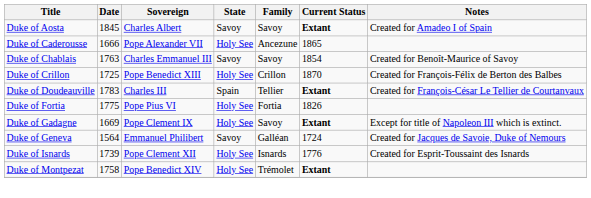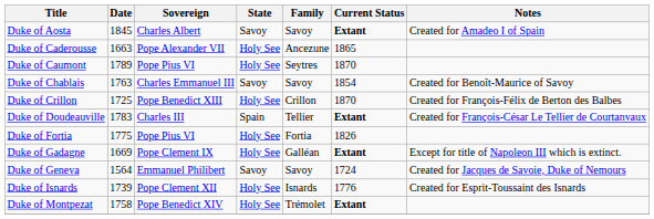 <table class="wikitable sortable">
 <tr>
 <th>Title</th>
 <th>Date</th>
 <th>Sovereign</th>
 <th>State</th>
 <th>Family</th>
 <th>Current Status</th>
 <th>Notes</th>
 </tr>
 <tr>
 <td><a href='#'>Duke of Aosta</a></td>
 <td>1845</td>
 <td><a href='#'>Charles Albert</a></td>
 <td>Savoy</td>
 <td>Savoy</td>
 <td><strong>Extant</strong></td>
 <td>Created for <a href='#'>Amadeo I of Spain</a></td>
 </tr>
 <tr>
 <td><a href='#'>Duke of Caderousse</a></td>
-<td>1666</td>
+<td>1663</td>
 <td><a href='#'>Pope Alexander VII</a></td>
 <td><a href='#'>Holy See</a></td>
 <td>Ancezune</td>
 <td>1865</td>
+<td></td>
+</tr>
+<tr>
+<td><a href='#'>Duke of Caumont</a></td>
+<td>1789</td>
+<td><a href='#'>Pope Pius VI</a></td>
+<td><a href='#'>Holy See</a></td>
+<td>Seytres</td>
+<td>1870</td>
 <td></td>
 </tr>
 <tr>
 <td><a href='#'>Duke of Chablais</a></td>
 <td>1763</td>
 <td><a href='#'>Charles Emmanuel III</a></td>
 <td>Savoy</td>
 <td>Savoy</td>
 <td>1854</td>
 <td>Created for Benoît-Maurice of Savoy</td>
 </tr>
 <tr>
 <td><a href='#'>Duke of Crillon</a></td>
 <td>1725</td>
 <td><a href='#'>Pope Benedict XIII</a></td>
 <td><a href='#'>Holy See</a></td>
 <td>Crillon</td>
 <td>1870</td>
 <td>Created for François-Félix de Berton des Balbes</td>
 </tr>
 <tr>
 <td><a href='#'>Duke of Doudeauville</a></td>
 <td>1783</td>
 <td><a href='#'>Charles III</a></td>
 <td>Spain</td>
 <td>Tellier</td>
 <td><strong>Extant</strong></td>
 <td>Created for <a href='#'>François-César Le Tellier de Courtanvaux</a></td>
 </tr>
 <tr>
 <td><a href='#'>Duke of Fortia</a></td>
 <td>1775</td>
 <td><a href='#'>Pope Pius VI</a></td>
 <td><a href='#'>Holy See</a></td>
 <td>Fortia</td>
 <td>1826</td>
 <td></td>
 </tr>
 <tr>
 <td><a href='#'>Duke of Gadagne</a></td>
 <td>1669</td>
 <td><a href='#'>Pope Clement IX</a></td>
 <td><a href='#'>Holy See</a></td>
-<td>Savoy</td>
+<td>Galléan</td>
 <td><strong>Extant</strong></td>
 <td>Except for title of <a href='#'>Napoleon III</a> which is extinct.</td>
 </tr>
 <tr>
 <td><a href='#'>Duke of Geneva</a></td>
 <td>1564</td>
 <td><a href='#'>Emmanuel Philibert</a></td>
 <td>Savoy</td>
-<td>Galléan</td>
+<td>Savoy</td>
 <td>1724</td>
 <td>Created for <a href='#'>Jacques de Savoie, Duke of Nemours</a></td>
 </tr>
 <tr>
 <td><a href='#'>Duke of Isnards</a></td>
 <td>1739</td>
 <td><a href='#'>Pope Clement XII</a></td>
 <td><a href='#'>Holy See</a></td>
 <td>Isnards</td>
 <td>1776</td>
 <td>Created for Esprit-Toussaint des Isnards</td>
 </tr>
 <tr>
 <td><a href='#'>Duke of Montpezat</a></td>
 <td>1758</td>
 <td><a href='#'>Pope Benedict XIV</a></td>
 <td><a href='#'>Holy See</a></td>
 <td>Trémolet</td>
 <td><strong>Extant</strong></td>
 <td></td>
 </tr>
 <tr>
 </tr>
 </table>
